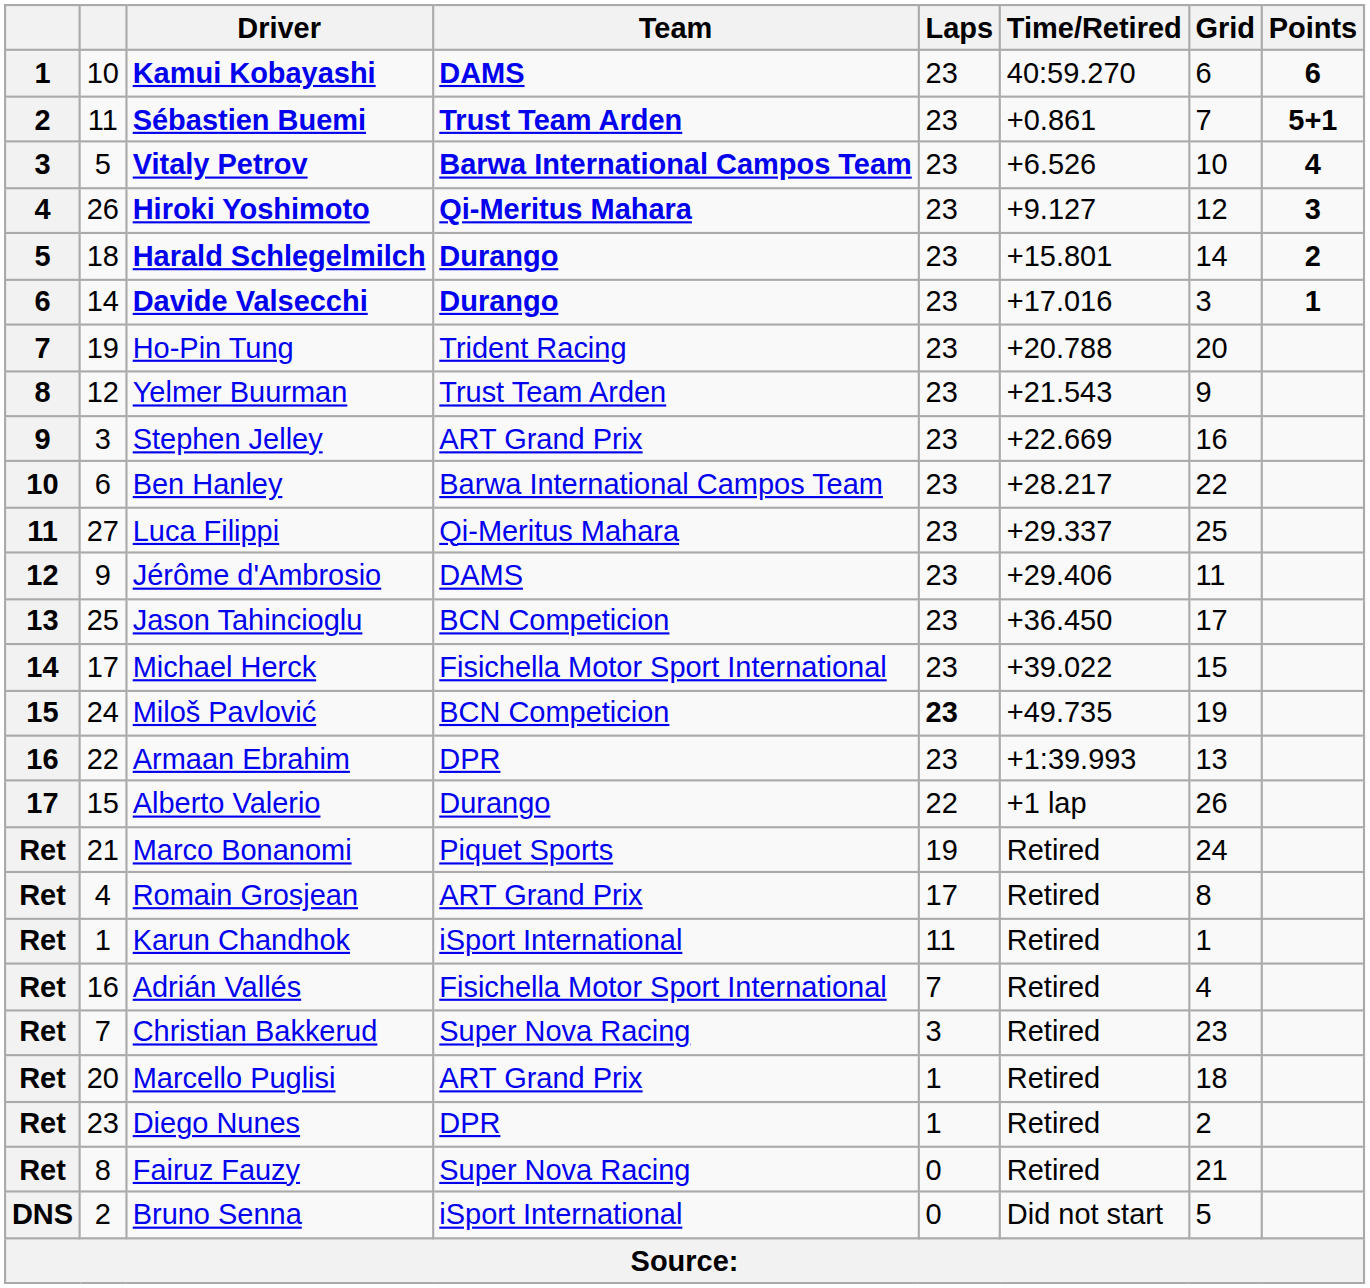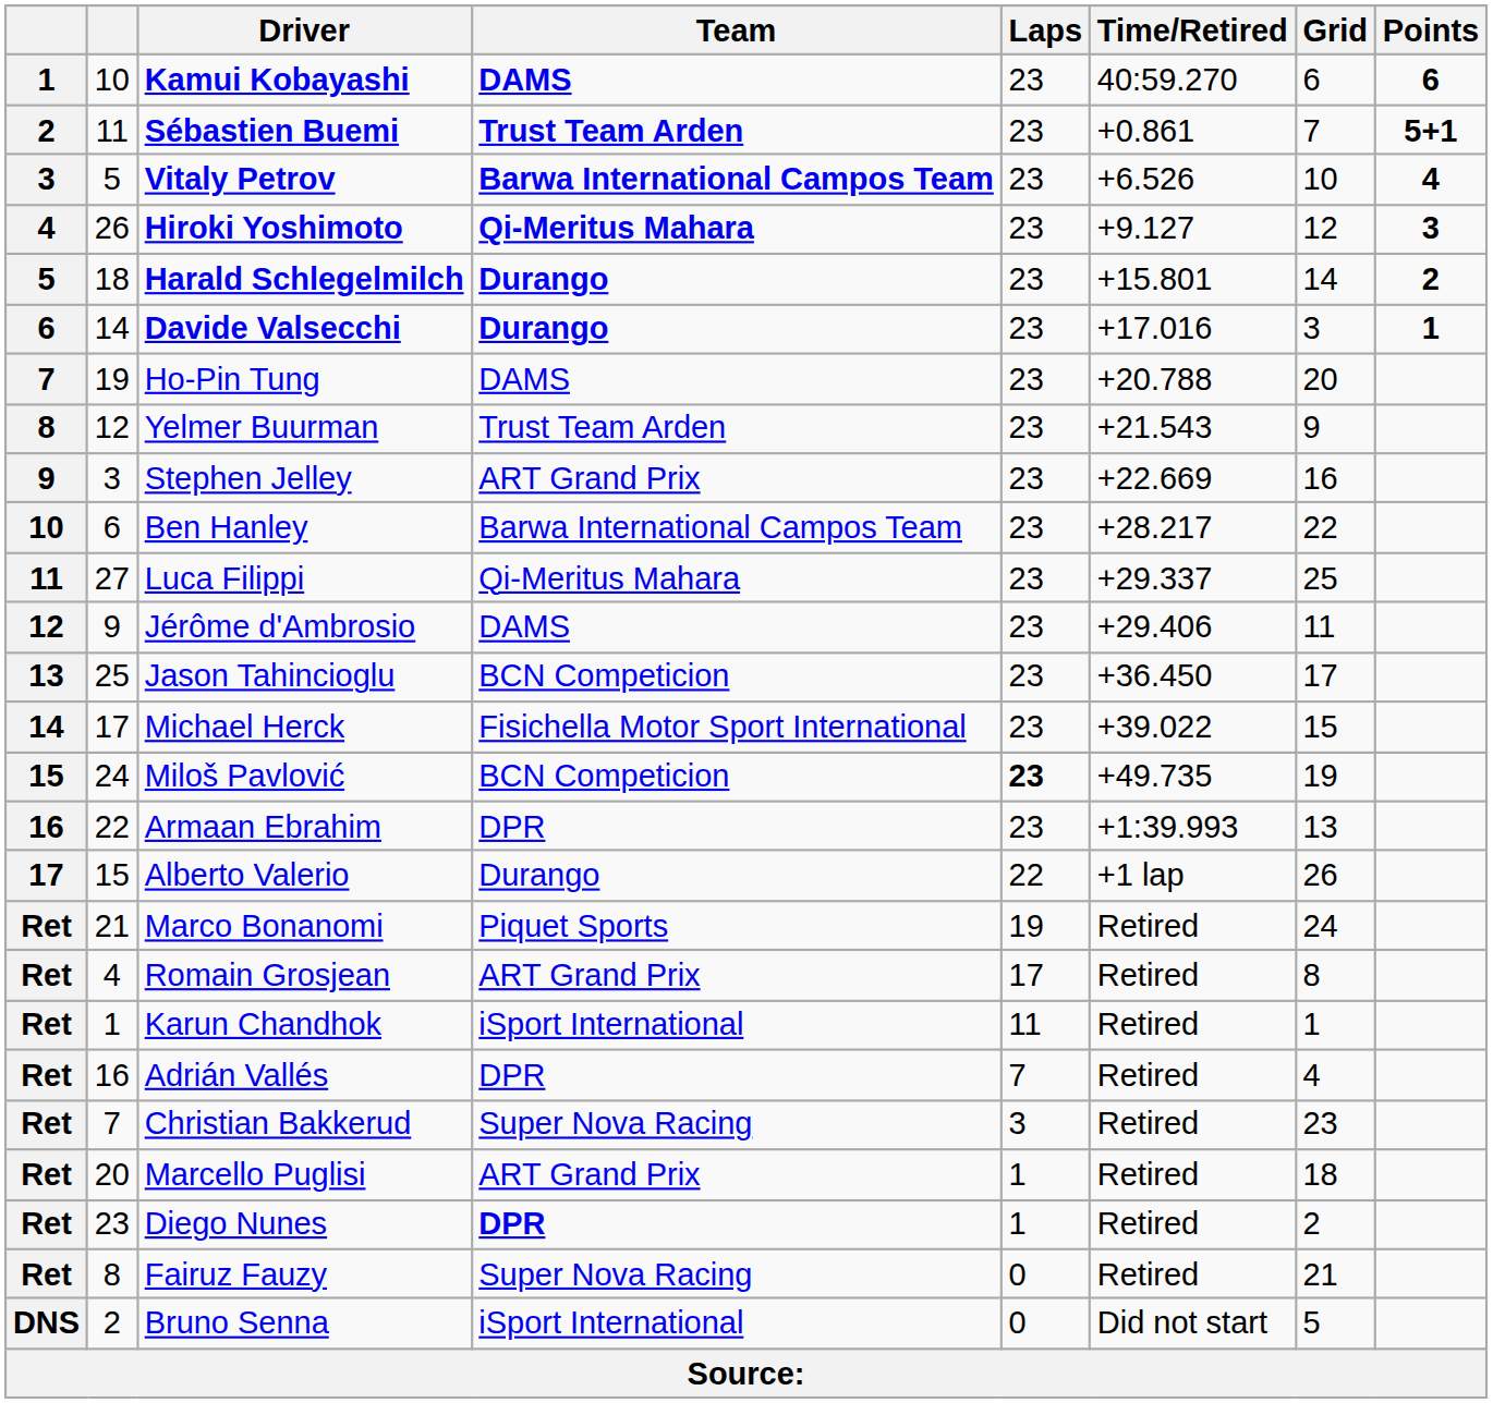 <table class="wikitable" style="font-size: 85%">
 <tr>
 <th></th>
 <th></th>
 <th>Driver</th>
 <th>Team</th>
 <th>Laps</th>
 <th>Time/Retired</th>
 <th>Grid</th>
 <th>Points</th>
 </tr>
 <tr>
 <th>1</th>
 <td align="center">10</td>
 <td> <strong><a href='#'>Kamui Kobayashi</a></strong></td>
 <td><strong><a href='#'>DAMS</a></strong></td>
 <td>23</td>
 <td>40:59.270</td>
 <td>6</td>
 <td align="center"><strong>6</strong></td>
 </tr>
 <tr>
 <th>2</th>
 <td align="center">11</td>
 <td> <strong><a href='#'>Sébastien Buemi</a></strong></td>
 <td><strong><a href='#'>Trust Team Arden</a></strong></td>
 <td>23</td>
 <td>+0.861</td>
 <td>7</td>
 <td align="center"><strong>5+1</strong></td>
 </tr>
 <tr>
 <th>3</th>
 <td align="center">5</td>
 <td> <strong><a href='#'>Vitaly Petrov</a></strong></td>
 <td><strong><a href='#'>Barwa International Campos Team</a></strong></td>
 <td>23</td>
 <td>+6.526</td>
 <td>10</td>
 <td align="center"><strong>4</strong></td>
 </tr>
 <tr>
 <th>4</th>
 <td align="center">26</td>
 <td> <strong><a href='#'>Hiroki Yoshimoto</a></strong></td>
 <td><strong><a href='#'>Qi-Meritus Mahara</a></strong></td>
 <td>23</td>
 <td>+9.127</td>
 <td>12</td>
 <td align="center"><strong>3</strong></td>
 </tr>
 <tr>
 <th>5</th>
 <td align="center">18</td>
 <td> <strong><a href='#'>Harald Schlegelmilch</a></strong></td>
 <td><strong><a href='#'>Durango</a></strong></td>
 <td>23</td>
 <td>+15.801</td>
 <td>14</td>
 <td align="center"><strong>2</strong></td>
 </tr>
 <tr>
 <th>6</th>
 <td align="center">14</td>
 <td> <strong><a href='#'>Davide Valsecchi</a></strong></td>
 <td><strong><a href='#'>Durango</a></strong></td>
 <td>23</td>
 <td>+17.016</td>
 <td>3</td>
 <td align="center"><strong>1</strong></td>
 </tr>
 <tr>
 <th>7</th>
 <td align="center">19</td>
 <td> <a href='#'>Ho-Pin Tung</a></td>
-<td><a href='#'>Trident Racing</a></td>
+<td><a href='#'>DAMS</a></td>
 <td>23</td>
 <td>+20.788</td>
 <td>20</td>
 <td></td>
 </tr>
 <tr>
 <th>8</th>
 <td align="center">12</td>
 <td> <a href='#'>Yelmer Buurman</a></td>
 <td><a href='#'>Trust Team Arden</a></td>
 <td>23</td>
 <td>+21.543</td>
 <td>9</td>
 <td></td>
 </tr>
 <tr>
 <th>9</th>
 <td align="center">3</td>
 <td> <a href='#'>Stephen Jelley</a></td>
 <td><a href='#'>ART Grand Prix</a></td>
 <td>23</td>
 <td>+22.669</td>
 <td>16</td>
 <td></td>
 </tr>
 <tr>
 <th>10</th>
 <td align="center">6</td>
 <td> <a href='#'>Ben Hanley</a></td>
 <td><a href='#'>Barwa International Campos Team</a></td>
 <td>23</td>
 <td>+28.217</td>
 <td>22</td>
 <td></td>
 </tr>
 <tr>
 <th>11</th>
 <td align="center">27</td>
 <td> <a href='#'>Luca Filippi</a></td>
 <td><a href='#'>Qi-Meritus Mahara</a></td>
 <td>23</td>
 <td>+29.337</td>
 <td>25</td>
 <td></td>
 </tr>
 <tr>
 <th>12</th>
 <td align="center">9</td>
 <td> <a href='#'>Jérôme d'Ambrosio</a></td>
 <td><a href='#'>DAMS</a></td>
 <td>23</td>
 <td>+29.406</td>
 <td>11</td>
 <td></td>
 </tr>
 <tr>
 <th>13</th>
 <td align="center">25</td>
 <td> <a href='#'>Jason Tahincioglu</a></td>
 <td><a href='#'>BCN Competicion</a></td>
 <td>23</td>
 <td>+36.450</td>
 <td>17</td>
 <td></td>
 </tr>
 <tr>
 <th>14</th>
 <td align="center">17</td>
 <td> <a href='#'>Michael Herck</a></td>
 <td><a href='#'>Fisichella Motor Sport International</a></td>
 <td>23</td>
 <td>+39.022</td>
 <td>15</td>
 <td></td>
 </tr>
 <tr>
 <th>15</th>
 <td align="center">24</td>
 <td> <a href='#'>Miloš Pavlović</a></td>
 <td><a href='#'>BCN Competicion</a></td>
 <td><strong>23</strong></td>
 <td>+49.735</td>
 <td>19</td>
 <td></td>
 </tr>
 <tr>
 <th>16</th>
 <td align="center">22</td>
 <td> <a href='#'>Armaan Ebrahim</a></td>
 <td><a href='#'>DPR</a></td>
 <td>23</td>
 <td>+1:39.993</td>
 <td>13</td>
 <td></td>
 </tr>
 <tr>
 <th>17</th>
 <td align="center">15</td>
 <td> <a href='#'>Alberto Valerio</a></td>
 <td><a href='#'>Durango</a></td>
 <td>22</td>
 <td>+1 lap</td>
 <td>26</td>
 <td></td>
 </tr>
 <tr>
 <th>Ret</th>
 <td align="center">21</td>
 <td> <a href='#'>Marco Bonanomi</a></td>
 <td><a href='#'>Piquet Sports</a></td>
 <td>19</td>
 <td>Retired</td>
 <td>24</td>
 <td></td>
 </tr>
 <tr>
 <th>Ret</th>
 <td align="center">4</td>
 <td> <a href='#'>Romain Grosjean</a></td>
 <td><a href='#'>ART Grand Prix</a></td>
 <td>17</td>
 <td>Retired</td>
 <td>8</td>
 <td></td>
 </tr>
 <tr>
 <th>Ret</th>
 <td align="center">1</td>
 <td> <a href='#'>Karun Chandhok</a></td>
 <td><a href='#'>iSport International</a></td>
 <td>11</td>
 <td>Retired</td>
 <td>1</td>
 <td></td>
 </tr>
 <tr>
 <th>Ret</th>
 <td align="center">16</td>
 <td> <a href='#'>Adrián Vallés</a></td>
-<td><a href='#'>Fisichella Motor Sport International</a></td>
+<td><a href='#'>DPR</a></td>
 <td>7</td>
 <td>Retired</td>
 <td>4</td>
 <td></td>
 </tr>
 <tr>
 <th>Ret</th>
 <td align="center">7</td>
 <td> <a href='#'>Christian Bakkerud</a></td>
 <td><a href='#'>Super Nova Racing</a></td>
 <td>3</td>
 <td>Retired</td>
 <td>23</td>
 <td></td>
 </tr>
 <tr>
 <th>Ret</th>
 <td align="center">20</td>
 <td> <a href='#'>Marcello Puglisi</a></td>
 <td><a href='#'>ART Grand Prix</a></td>
 <td>1</td>
 <td>Retired</td>
 <td>18</td>
 <td></td>
 </tr>
 <tr>
 <th>Ret</th>
 <td align="center">23</td>
 <td> <a href='#'>Diego Nunes</a></td>
-<td><a href='#'>DPR</a></td>
+<td><strong><a href='#'>DPR</a></strong></td>
 <td>1</td>
 <td>Retired</td>
 <td>2</td>
 <td></td>
 </tr>
 <tr>
 <th>Ret</th>
 <td align="center">8</td>
 <td> <a href='#'>Fairuz Fauzy</a></td>
 <td><a href='#'>Super Nova Racing</a></td>
 <td>0</td>
 <td>Retired</td>
 <td>21</td>
 <td></td>
 </tr>
 <tr>
 <th>DNS</th>
 <td align="center">2</td>
 <td> <a href='#'>Bruno Senna</a></td>
 <td><a href='#'>iSport International</a></td>
 <td>0</td>
 <td>Did not start</td>
 <td>5</td>
 <td></td>
 </tr>
 <tr>
 <th colspan="8">Source:</th>
 </tr>
 </table>
